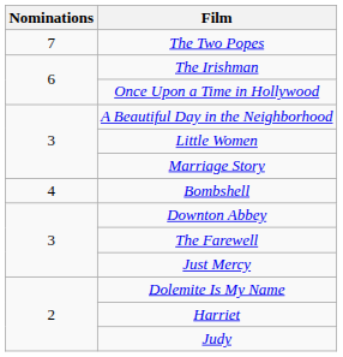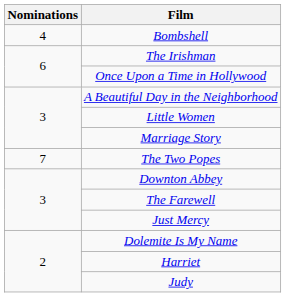 <table class="wikitable plainrowheaders" style="text-align:center;">
 <tr>
 <th scope="col" style="width:55px;">Nominations</th>
 <th scope="col" style="text-align:center;">Film</th>
 </tr>
 <tr>
-<td rowspan="1" scope="row" style="text-align:center">7</td>
-<td><em><a href='#'>The Two Popes</a></em></td>
+<td scope=row rowspan=1 style="text-align:center;">4</td>
+<td><em><a href='#'>Bombshell</a></em></td>
 </tr>
 <tr>
 <td rowspan="2" scope="row" style="text-align:center">6</td>
 <td><em><a href='#'>The Irishman</a></em></td>
 </tr>
 <tr>
 <td><em><a href='#'>Once Upon a Time in Hollywood</a></em></td>
 </tr>
 <tr>
 <td scope=row rowspan=3 style="text-align:center;">3</td>
 <td><em><a href='#'>A Beautiful Day in the Neighborhood</a></em></td>
 </tr>
 <tr>
 <td><em><a href='#'>Little Women</a></em></td>
 </tr>
 <tr>
 <td><em><a href='#'>Marriage Story</a></em></td>
 </tr>
 <tr>
-<td scope=row rowspan=1 style="text-align:center;">4</td>
-<td><em><a href='#'>Bombshell</a></em></td>
+<td rowspan="1" scope="row" style="text-align:center">7</td>
+<td><em><a href='#'>The Two Popes</a></em></td>
 </tr>
 <tr>
 <td scope=row rowspan=3 style="text-align:center;">3</td>
 <td><em><a href='#'>Downton Abbey</a></em></td>
 </tr>
 <tr>
 <td><em><a href='#'>The Farewell</a></em></td>
 </tr>
 <tr>
 <td><em><a href='#'>Just Mercy</a></em></td>
 </tr>
 <tr>
 <td scope=row rowspan=3 style="text-align:center;">2</td>
 <td><em><a href='#'>Dolemite Is My Name</a></em></td>
 </tr>
 <tr>
 <td><em><a href='#'>Harriet</a></em></td>
 </tr>
 <tr>
 <td><em><a href='#'>Judy</a></em></td>
 </tr>
 </table>
